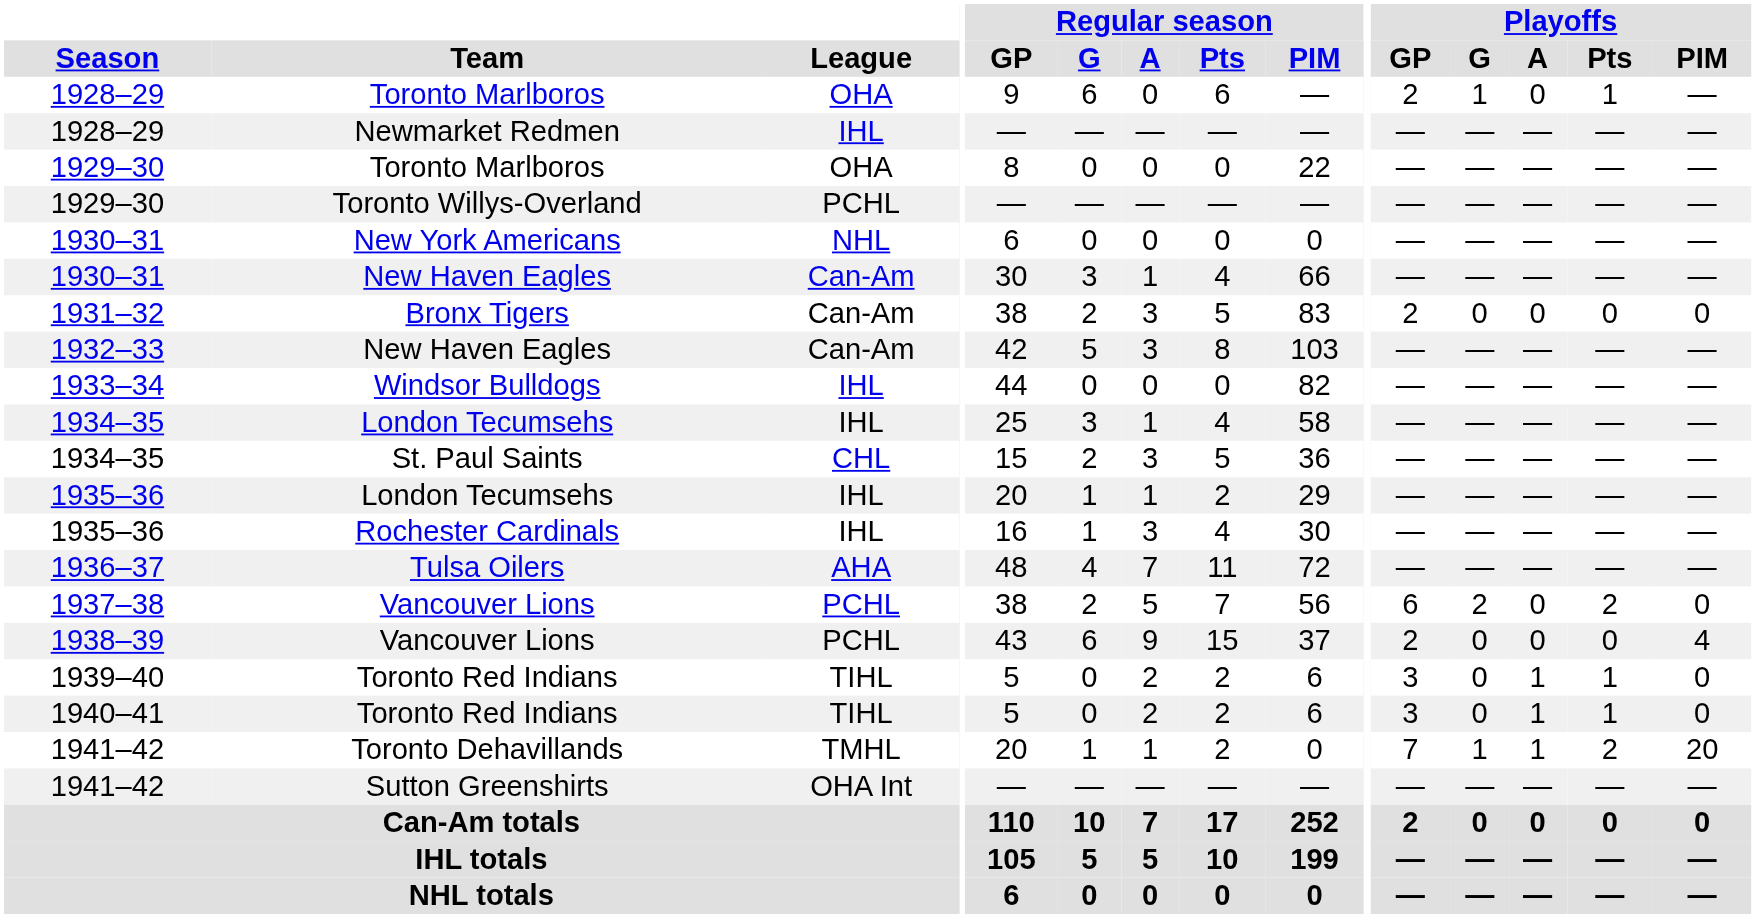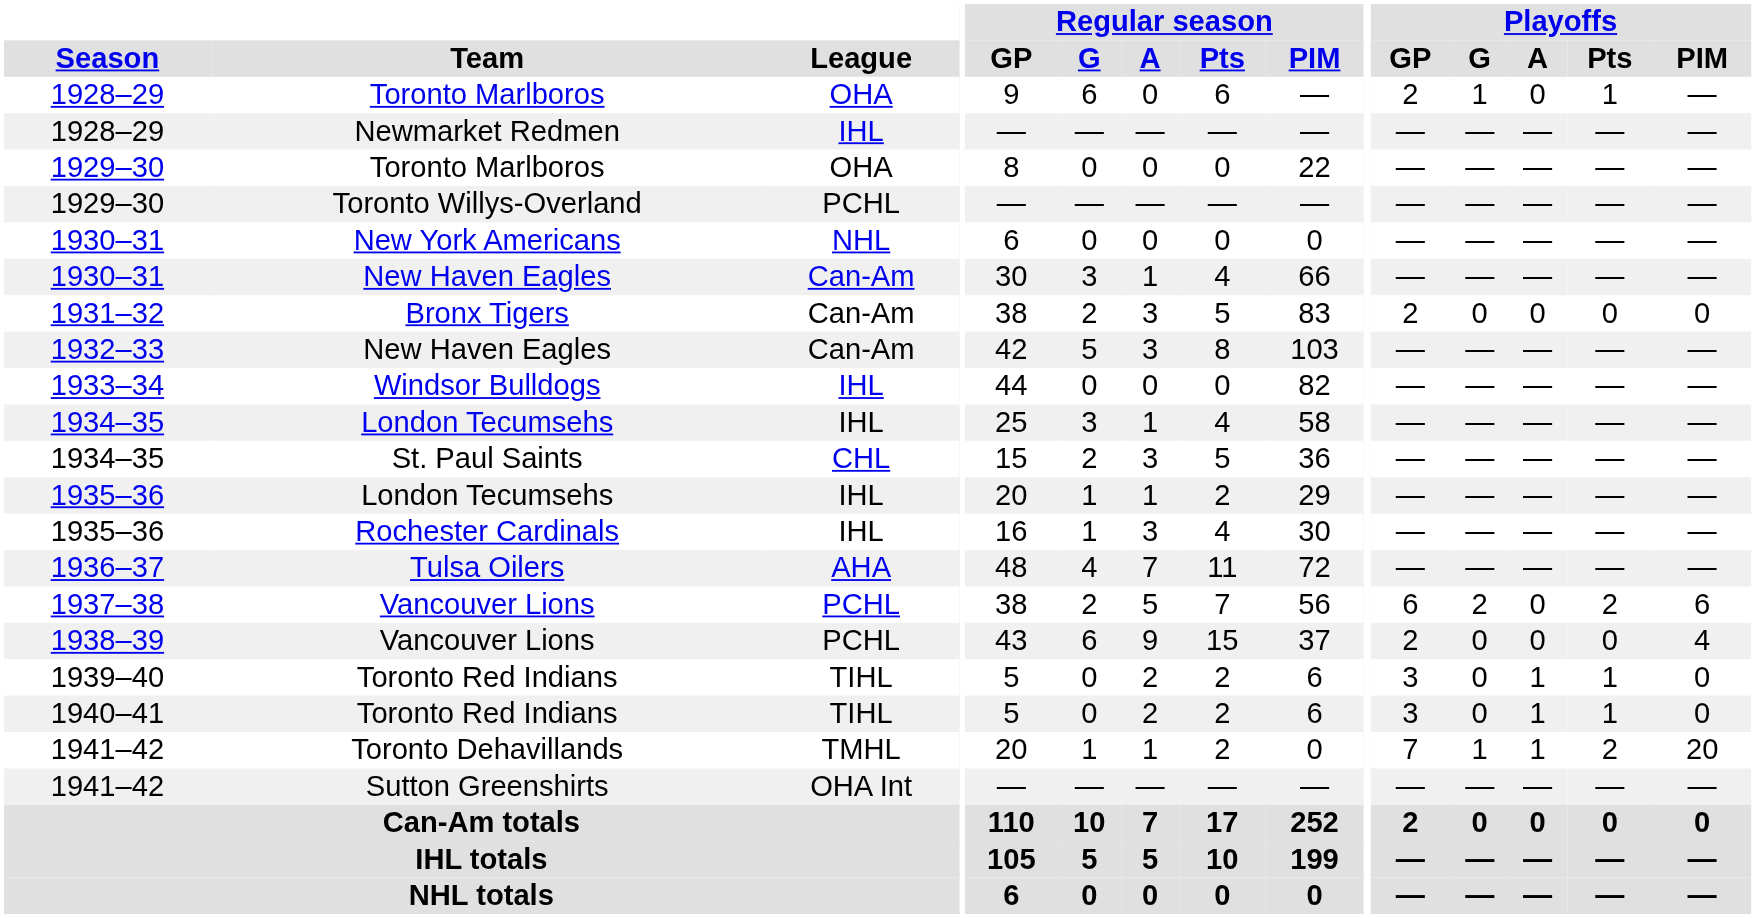 <table border="0" cellpadding="1" cellspacing="0" style="text-align:center; width:60em">
 <tr bgcolor="#e0e0e0">
 <th colspan="3" bgcolor="#ffffff"></th>
 <th rowspan="100" bgcolor="#ffffff"></th>
 <th colspan="5"><a href='#'>Regular season</a></th>
 <th rowspan="100" bgcolor="#ffffff"></th>
 <th colspan="5"><a href='#'>Playoffs</a></th>
 </tr>
 <tr bgcolor="#e0e0e0">
 <th><a href='#'>Season</a></th>
 <th>Team</th>
 <th>League</th>
 <th>GP</th>
 <th><a href='#'>G</a></th>
 <th><a href='#'>A</a></th>
 <th><a href='#'>Pts</a></th>
 <th><a href='#'>PIM</a></th>
 <th>GP</th>
 <th>G</th>
 <th>A</th>
 <th>Pts</th>
 <th>PIM</th>
 </tr>
 <tr>
 <td><a href='#'>1928–29</a></td>
 <td><a href='#'>Toronto Marlboros</a></td>
 <td><a href='#'>OHA</a></td>
 <td>9</td>
 <td>6</td>
 <td>0</td>
 <td>6</td>
 <td>—</td>
 <td>2</td>
 <td>1</td>
 <td>0</td>
 <td>1</td>
 <td>—</td>
 </tr>
 <tr bgcolor="#f0f0f0">
 <td>1928–29</td>
 <td>Newmarket Redmen</td>
 <td><a href='#'>IHL</a></td>
 <td>—</td>
 <td>—</td>
 <td>—</td>
 <td>—</td>
 <td>—</td>
 <td>—</td>
 <td>—</td>
 <td>—</td>
 <td>—</td>
 <td>—</td>
 </tr>
 <tr>
 <td><a href='#'>1929–30</a></td>
 <td>Toronto Marlboros</td>
 <td>OHA</td>
 <td>8</td>
 <td>0</td>
 <td>0</td>
 <td>0</td>
 <td>22</td>
 <td>—</td>
 <td>—</td>
 <td>—</td>
 <td>—</td>
 <td>—</td>
 </tr>
 <tr bgcolor="#f0f0f0">
 <td>1929–30</td>
 <td>Toronto Willys-Overland</td>
 <td>PCHL</td>
 <td>—</td>
 <td>—</td>
 <td>—</td>
 <td>—</td>
 <td>—</td>
 <td>—</td>
 <td>—</td>
 <td>—</td>
 <td>—</td>
 <td>—</td>
 </tr>
 <tr>
 <td><a href='#'>1930–31</a></td>
 <td><a href='#'>New York Americans</a></td>
 <td><a href='#'>NHL</a></td>
 <td>6</td>
 <td>0</td>
 <td>0</td>
 <td>0</td>
 <td>0</td>
 <td>—</td>
 <td>—</td>
 <td>—</td>
 <td>—</td>
 <td>—</td>
 </tr>
 <tr bgcolor="#f0f0f0">
 <td><a href='#'>1930–31</a></td>
 <td><a href='#'>New Haven Eagles</a></td>
 <td><a href='#'>Can-Am</a></td>
 <td>30</td>
 <td>3</td>
 <td>1</td>
 <td>4</td>
 <td>66</td>
 <td>—</td>
 <td>—</td>
 <td>—</td>
 <td>—</td>
 <td>—</td>
 </tr>
 <tr>
 <td><a href='#'>1931–32</a></td>
 <td><a href='#'>Bronx Tigers</a></td>
 <td>Can-Am</td>
 <td>38</td>
 <td>2</td>
 <td>3</td>
 <td>5</td>
 <td>83</td>
 <td>2</td>
 <td>0</td>
 <td>0</td>
 <td>0</td>
 <td>0</td>
 </tr>
 <tr bgcolor="#f0f0f0">
 <td><a href='#'>1932–33</a></td>
 <td>New Haven Eagles</td>
 <td>Can-Am</td>
 <td>42</td>
 <td>5</td>
 <td>3</td>
 <td>8</td>
 <td>103</td>
 <td>—</td>
 <td>—</td>
 <td>—</td>
 <td>—</td>
 <td>—</td>
 </tr>
 <tr>
 <td><a href='#'>1933–34</a></td>
 <td><a href='#'>Windsor Bulldogs</a></td>
 <td><a href='#'>IHL</a></td>
 <td>44</td>
 <td>0</td>
 <td>0</td>
 <td>0</td>
 <td>82</td>
 <td>—</td>
 <td>—</td>
 <td>—</td>
 <td>—</td>
 <td>—</td>
 </tr>
 <tr bgcolor="#f0f0f0">
 <td><a href='#'>1934–35</a></td>
 <td><a href='#'>London Tecumsehs</a></td>
 <td>IHL</td>
 <td>25</td>
 <td>3</td>
 <td>1</td>
 <td>4</td>
 <td>58</td>
 <td>—</td>
 <td>—</td>
 <td>—</td>
 <td>—</td>
 <td>—</td>
 </tr>
 <tr>
 <td>1934–35</td>
 <td>St. Paul Saints</td>
 <td><a href='#'>CHL</a></td>
 <td>15</td>
 <td>2</td>
 <td>3</td>
 <td>5</td>
 <td>36</td>
 <td>—</td>
 <td>—</td>
 <td>—</td>
 <td>—</td>
 <td>—</td>
 </tr>
 <tr bgcolor="#f0f0f0">
 <td><a href='#'>1935–36</a></td>
 <td>London Tecumsehs</td>
 <td>IHL</td>
 <td>20</td>
 <td>1</td>
 <td>1</td>
 <td>2</td>
 <td>29</td>
 <td>—</td>
 <td>—</td>
 <td>—</td>
 <td>—</td>
 <td>—</td>
 </tr>
 <tr>
 <td>1935–36</td>
 <td><a href='#'>Rochester Cardinals</a></td>
 <td>IHL</td>
 <td>16</td>
 <td>1</td>
 <td>3</td>
 <td>4</td>
 <td>30</td>
 <td>—</td>
 <td>—</td>
 <td>—</td>
 <td>—</td>
 <td>—</td>
 </tr>
 <tr bgcolor="#f0f0f0">
 <td><a href='#'>1936–37</a></td>
 <td><a href='#'>Tulsa Oilers</a></td>
 <td><a href='#'>AHA</a></td>
 <td>48</td>
 <td>4</td>
 <td>7</td>
 <td>11</td>
 <td>72</td>
 <td>—</td>
 <td>—</td>
 <td>—</td>
 <td>—</td>
 <td>—</td>
 </tr>
 <tr>
 <td><a href='#'>1937–38</a></td>
 <td><a href='#'>Vancouver Lions</a></td>
 <td><a href='#'>PCHL</a></td>
 <td>38</td>
 <td>2</td>
 <td>5</td>
 <td>7</td>
 <td>56</td>
 <td>6</td>
 <td>2</td>
 <td>0</td>
 <td>2</td>
-<td>0</td>
+<td>6</td>
 </tr>
 <tr bgcolor="#f0f0f0">
 <td><a href='#'>1938–39</a></td>
 <td>Vancouver Lions</td>
 <td>PCHL</td>
 <td>43</td>
 <td>6</td>
 <td>9</td>
 <td>15</td>
 <td>37</td>
 <td>2</td>
 <td>0</td>
 <td>0</td>
 <td>0</td>
 <td>4</td>
 </tr>
 <tr>
 <td>1939–40</td>
 <td>Toronto Red Indians</td>
 <td>TIHL</td>
 <td>5</td>
 <td>0</td>
 <td>2</td>
 <td>2</td>
 <td>6</td>
 <td>3</td>
 <td>0</td>
 <td>1</td>
 <td>1</td>
 <td>0</td>
 </tr>
 <tr bgcolor="#f0f0f0">
 <td>1940–41</td>
 <td>Toronto Red Indians</td>
 <td>TIHL</td>
 <td>5</td>
 <td>0</td>
 <td>2</td>
 <td>2</td>
 <td>6</td>
 <td>3</td>
 <td>0</td>
 <td>1</td>
 <td>1</td>
 <td>0</td>
 </tr>
 <tr>
 <td>1941–42</td>
 <td>Toronto Dehavillands</td>
 <td>TMHL</td>
 <td>20</td>
 <td>1</td>
 <td>1</td>
 <td>2</td>
 <td>0</td>
 <td>7</td>
 <td>1</td>
 <td>1</td>
 <td>2</td>
 <td>20</td>
 </tr>
 <tr bgcolor="#f0f0f0">
 <td>1941–42</td>
 <td>Sutton Greenshirts</td>
 <td>OHA Int</td>
 <td>—</td>
 <td>—</td>
 <td>—</td>
 <td>—</td>
 <td>—</td>
 <td>—</td>
 <td>—</td>
 <td>—</td>
 <td>—</td>
 <td>—</td>
 </tr>
 <tr bgcolor="#e0e0e0">
 <th colspan="3">Can-Am totals</th>
 <th>110</th>
 <th>10</th>
 <th>7</th>
 <th>17</th>
 <th>252</th>
 <th>2</th>
 <th>0</th>
 <th>0</th>
 <th>0</th>
 <th>0</th>
 </tr>
 <tr bgcolor="#e0e0e0">
 <th colspan="3">IHL totals</th>
 <th>105</th>
 <th>5</th>
 <th>5</th>
 <th>10</th>
 <th>199</th>
 <th>—</th>
 <th>—</th>
 <th>—</th>
 <th>—</th>
 <th>—</th>
 </tr>
 <tr bgcolor="#e0e0e0">
 <th colspan="3">NHL totals</th>
 <th>6</th>
 <th>0</th>
 <th>0</th>
 <th>0</th>
 <th>0</th>
 <th>—</th>
 <th>—</th>
 <th>—</th>
 <th>—</th>
 <th>—</th>
 </tr>
 </table>
